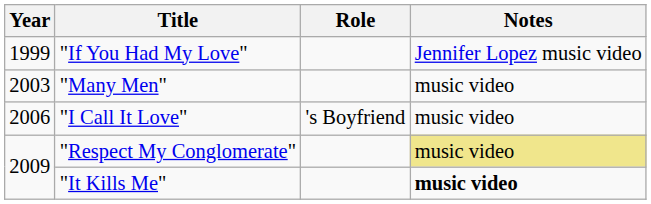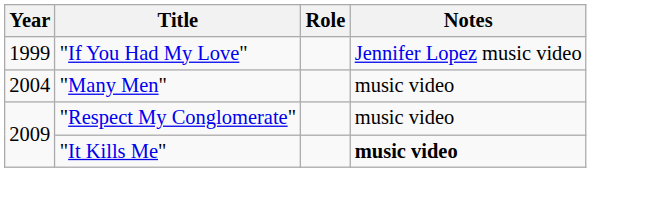 <table class="wikitable">
 <tr>
 <th>Year</th>
 <th>Title</th>
 <th>Role</th>
 <th class="unsortable">Notes</th>
 </tr>
 <tr>
 <td>1999</td>
 <td>"<a href='#'>If You Had My Love</a>"</td>
 <td></td>
 <td><a href='#'>Jennifer Lopez</a> music video</td>
 </tr>
 <tr>
-<td>2003</td>
+<td>2004</td>
 <td>"<a href='#'>Many Men</a>"</td>
 <td></td>
-<td> music video</td>
-</tr>
-<tr>
-<td>2006</td>
-<td>"<a href='#'>I Call It Love</a>"</td>
-<td>'s Boyfriend</td>
 <td> music video</td>
 </tr>
 <tr>
 <td rowspan="2">2009</td>
 <td>"<a href='#'>Respect My Conglomerate</a>"</td>
 <td></td>
-<td style="background: khaki;"> music video</td>
+<td> music video</td>
 </tr>
 <tr>
 <td>"<a href='#'>It Kills Me</a>"</td>
 <td></td>
 <td><strong> music video</strong></td>
 </tr>
 </table>
